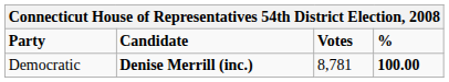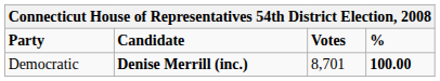 <table class="wikitable">
 <tr>
 <th colspan="4">Connecticut House of Representatives 54th District Election, 2008</th>
 </tr>
 <tr>
 <td><strong>Party</strong></td>
 <td><strong>Candidate</strong></td>
 <td><strong>Votes</strong></td>
 <td><strong>%</strong></td>
 </tr>
 <tr>
 <td>Democratic</td>
 <td><strong>Denise Merrill (inc.)</strong></td>
-<td>8,781</td>
+<td>8,701</td>
 <td><strong>100.00</strong></td>
 </tr>
 </table>
